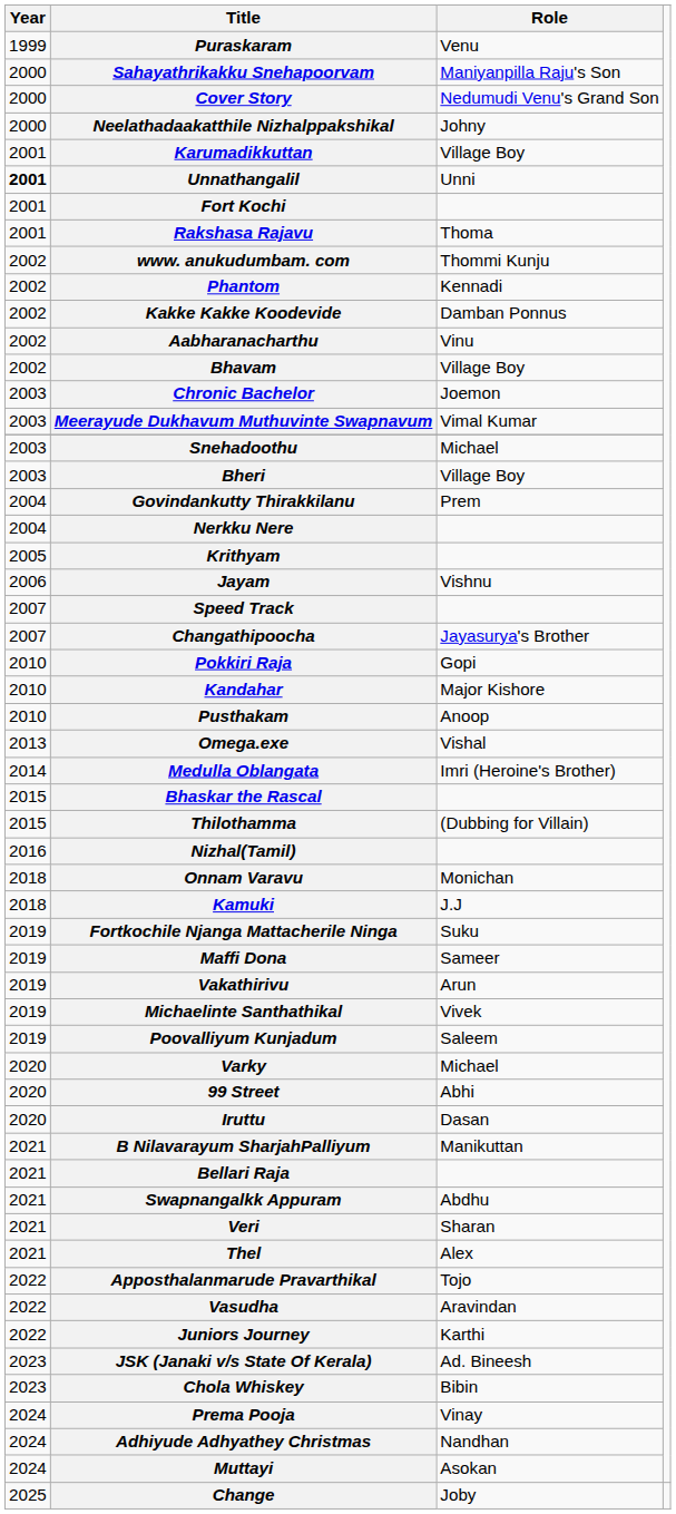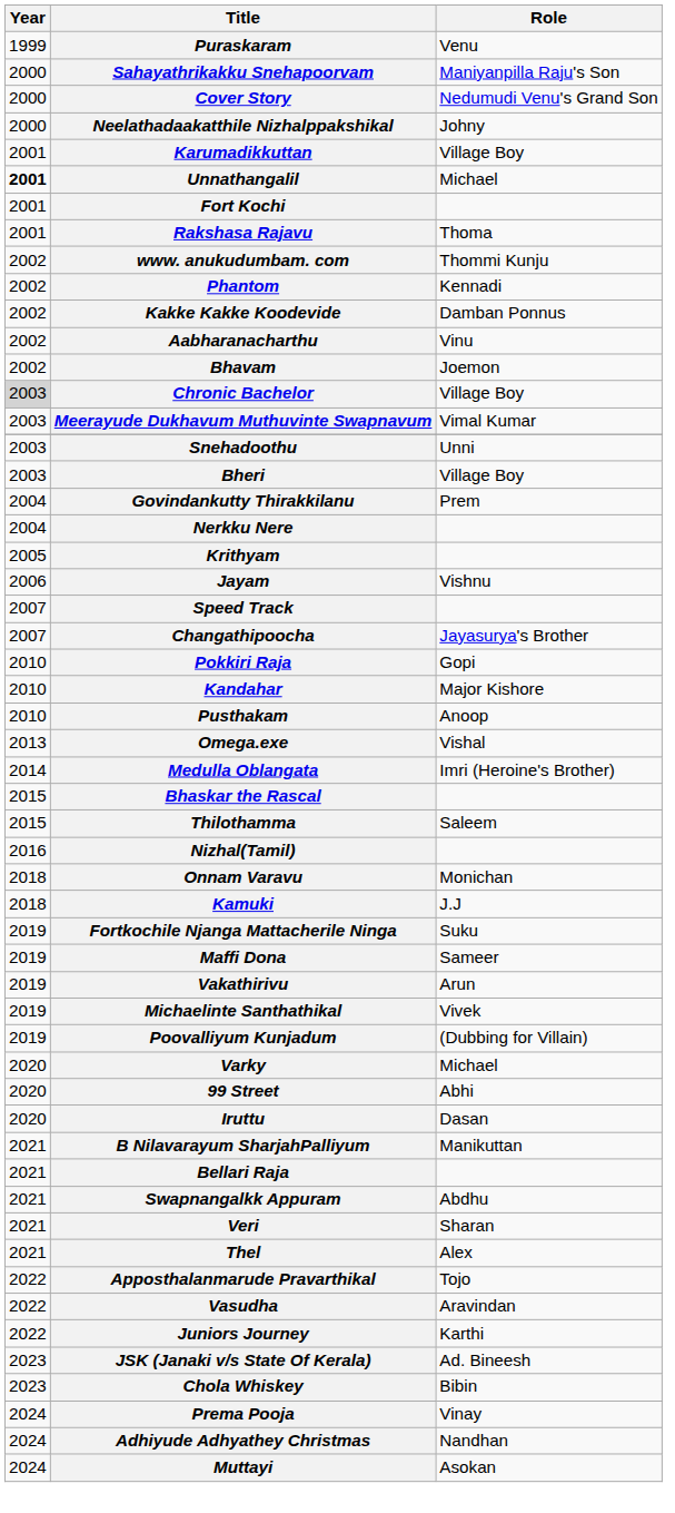 <table class="wikitable plainrowheaders sortable" style="margin-right: 0;">
 <tr>
 <th scope="col">Year</th>
 <th scope="col">Title</th>
 <th scope="col">Role</th>
 </tr>
 <tr>
 <td>1999</td>
 <th scope="row"><em>Puraskaram</em></th>
 <td>Venu</td>
 </tr>
 <tr>
 <td>2000</td>
 <th scope="row"><em><a href='#'>Sahayathrikakku Snehapoorvam</a></em></th>
 <td><a href='#'>Maniyanpilla Raju</a>'s Son</td>
 </tr>
 <tr>
 <td>2000</td>
 <th scope="row"><em><a href='#'>Cover Story</a></em></th>
 <td><a href='#'>Nedumudi Venu</a>'s Grand Son</td>
 </tr>
 <tr>
 <td>2000</td>
 <th scope="row"><em>Neelathadaakatthile Nizhalppakshikal</em></th>
 <td>Johny</td>
 </tr>
 <tr>
 <td>2001</td>
 <th scope="row"><em><a href='#'>Karumadikkuttan</a></em></th>
 <td>Village Boy</td>
 </tr>
 <tr>
 <td><strong>2001</strong></td>
 <th scope="row"><em>Unnathangalil</em></th>
-<td>Unni</td>
+<td>Michael</td>
 </tr>
 <tr>
 <td>2001</td>
 <th scope="row"><em>Fort Kochi</em></th>
 <td></td>
 </tr>
 <tr>
 <td>2001</td>
 <th scope="row"><em><a href='#'>Rakshasa Rajavu</a></em></th>
 <td>Thoma</td>
 </tr>
 <tr>
 <td>2002</td>
 <th scope="row"><em>www. anukudumbam. com</em></th>
 <td>Thommi Kunju</td>
 </tr>
 <tr>
 <td>2002</td>
 <th scope="row"><em><a href='#'>Phantom</a></em></th>
 <td>Kennadi</td>
 </tr>
 <tr>
 <td>2002</td>
 <th scope="row"><em>Kakke Kakke Koodevide</em></th>
 <td>Damban Ponnus</td>
 </tr>
 <tr>
 <td>2002</td>
 <th scope="row"><em>Aabharanacharthu</em></th>
 <td>Vinu</td>
 </tr>
 <tr>
 <td>2002</td>
 <th scope="row"><em>Bhavam</em></th>
-<td>Village Boy</td>
+<td>Joemon</td>
 </tr>
 <tr>
-<td>2003</td>
+<td style="background: lightgrey;">2003</td>
 <th scope="row"><em><a href='#'>Chronic Bachelor</a></em></th>
-<td>Joemon</td>
+<td>Village Boy</td>
 </tr>
 <tr>
 <td>2003</td>
 <th scope="row"><em><a href='#'>Meerayude Dukhavum Muthuvinte Swapnavum</a></em></th>
 <td>Vimal Kumar</td>
 </tr>
 <tr>
 </tr>
 <tr>
 <td>2003</td>
 <th scope="row"><em>Snehadoothu</em></th>
-<td>Michael</td>
+<td>Unni</td>
 </tr>
 <tr>
 <td>2003</td>
 <th scope="row"><em>Bheri</em></th>
 <td>Village Boy</td>
 </tr>
 <tr>
 <td>2004</td>
 <th scope="row"><em>Govindankutty Thirakkilanu</em></th>
 <td>Prem</td>
 </tr>
 <tr>
 <td>2004</td>
 <th scope="row"><em>Nerkku Nere</em></th>
 <td></td>
 </tr>
 <tr>
 <td>2005</td>
 <th scope="row"><em>Krithyam</em></th>
 <td></td>
 </tr>
 <tr>
 <td>2006</td>
 <th scope="row"><em>Jayam</em></th>
 <td>Vishnu</td>
 </tr>
 <tr>
 <td>2007</td>
 <th scope="row"><em>Speed Track</em></th>
 <td></td>
 </tr>
 <tr>
 <td>2007</td>
 <th scope="row"><em>Changathipoocha</em></th>
 <td><a href='#'>Jayasurya</a>'s Brother</td>
 </tr>
 <tr>
 <td>2010</td>
 <th scope="row"><em><a href='#'>Pokkiri Raja</a></em></th>
 <td>Gopi</td>
 </tr>
 <tr>
 <td>2010</td>
 <th scope="row"><em><a href='#'>Kandahar</a></em></th>
 <td>Major Kishore</td>
 </tr>
 <tr>
 <td>2010</td>
 <th scope="row"><em>Pusthakam</em></th>
 <td>Anoop</td>
 </tr>
 <tr>
 <td>2013</td>
 <th scope="row"><em>Omega.exe</em></th>
 <td>Vishal</td>
 </tr>
 <tr>
 <td>2014</td>
 <th scope="row"><em><a href='#'>Medulla Oblangata</a></em></th>
 <td>Imri (Heroine's Brother)</td>
 </tr>
 <tr>
 <td>2015</td>
 <th scope="row"><em><a href='#'>Bhaskar the Rascal</a></em></th>
 <td></td>
 </tr>
 <tr>
 <td>2015</td>
 <th scope="row"><em>Thilothamma</em></th>
-<td>(Dubbing for Villain)</td>
+<td>Saleem</td>
 </tr>
 <tr>
 <td>2016</td>
 <th scope="row"><em>Nizhal(Tamil)</em></th>
 <td></td>
 </tr>
 <tr>
 <td>2018</td>
 <th scope="row"><em>Onnam Varavu</em></th>
 <td>Monichan</td>
 </tr>
 <tr>
 <td>2018</td>
 <th scope="row"><em><a href='#'>Kamuki</a></em></th>
 <td>J.J</td>
 </tr>
 <tr>
 <td>2019</td>
 <th scope="row"><em>Fortkochile Njanga Mattacherile Ninga</em></th>
 <td>Suku</td>
 </tr>
 <tr>
 <td>2019</td>
 <th scope="row"><em>Maffi Dona</em></th>
 <td>Sameer</td>
 </tr>
 <tr>
 <td>2019</td>
 <th scope="row"><em>Vakathirivu</em></th>
 <td>Arun</td>
 </tr>
 <tr>
 <td>2019</td>
 <th scope="row"><em>Michaelinte Santhathikal</em></th>
 <td>Vivek</td>
 </tr>
 <tr>
 <td>2019</td>
 <th scope="row"><em>Poovalliyum  Kunjadum </em></th>
-<td>Saleem</td>
+<td>(Dubbing for Villain)</td>
 </tr>
 <tr>
 <td>2020</td>
 <th scope="row"><em>Varky</em></th>
 <td>Michael</td>
 </tr>
 <tr>
 <td>2020</td>
 <th scope="row"><em>99 Street</em></th>
 <td>Abhi</td>
 </tr>
 <tr>
 <td>2020</td>
 <th scope="row"><em>Iruttu</em></th>
 <td>Dasan</td>
 </tr>
 <tr>
 <td>2021</td>
 <th scope="row"><em>B Nilavarayum SharjahPalliyum</em></th>
 <td>Manikuttan</td>
 </tr>
 <tr>
 <td>2021</td>
 <th scope="row"><em>Bellari Raja</em></th>
 <td></td>
 </tr>
 <tr>
 <td>2021</td>
 <th scope="row"><em>Swapnangalkk Appuram</em></th>
 <td>Abdhu</td>
 </tr>
 <tr>
 <td>2021</td>
 <th scope="row"><em>Veri</em></th>
 <td>Sharan</td>
 </tr>
 <tr>
 <td>2021</td>
 <th scope="row"><em>Thel</em></th>
 <td>Alex</td>
 </tr>
 <tr>
 <td>2022</td>
 <th scope="row"><em>Apposthalanmarude Pravarthikal</em></th>
 <td>Tojo</td>
 </tr>
 <tr>
 <td>2022</td>
 <th scope="row"><em>Vasudha</em></th>
 <td>Aravindan</td>
 </tr>
 <tr>
 <td>2022</td>
 <th scope="row"><em>Juniors Journey</em></th>
 <td>Karthi</td>
 </tr>
 <tr>
 <td>2023</td>
 <th scope="row"><em>JSK (Janaki v/s State Of Kerala)</em></th>
 <td>Ad. Bineesh</td>
 </tr>
 <tr>
 <td>2023</td>
 <th scope="row"><em>Chola Whiskey</em></th>
 <td>Bibin</td>
 </tr>
 <tr>
 <td>2024</td>
 <th scope="row"><em>Prema Pooja</em></th>
 <td>Vinay</td>
 </tr>
 <tr>
 <td>2024</td>
 <th scope="row"><em>Adhiyude Adhyathey Christmas </em></th>
 <td>Nandhan</td>
 </tr>
 <tr>
 <td>2024</td>
 <th scope="row"><em>Muttayi</em></th>
 <td>Asokan</td>
 </tr>
-<tr>
-<td>2025</td>
-<th scope="row"><em>Change</em></th>
-<td>Joby</td>
-<td></td>
-</tr>
 </table>
